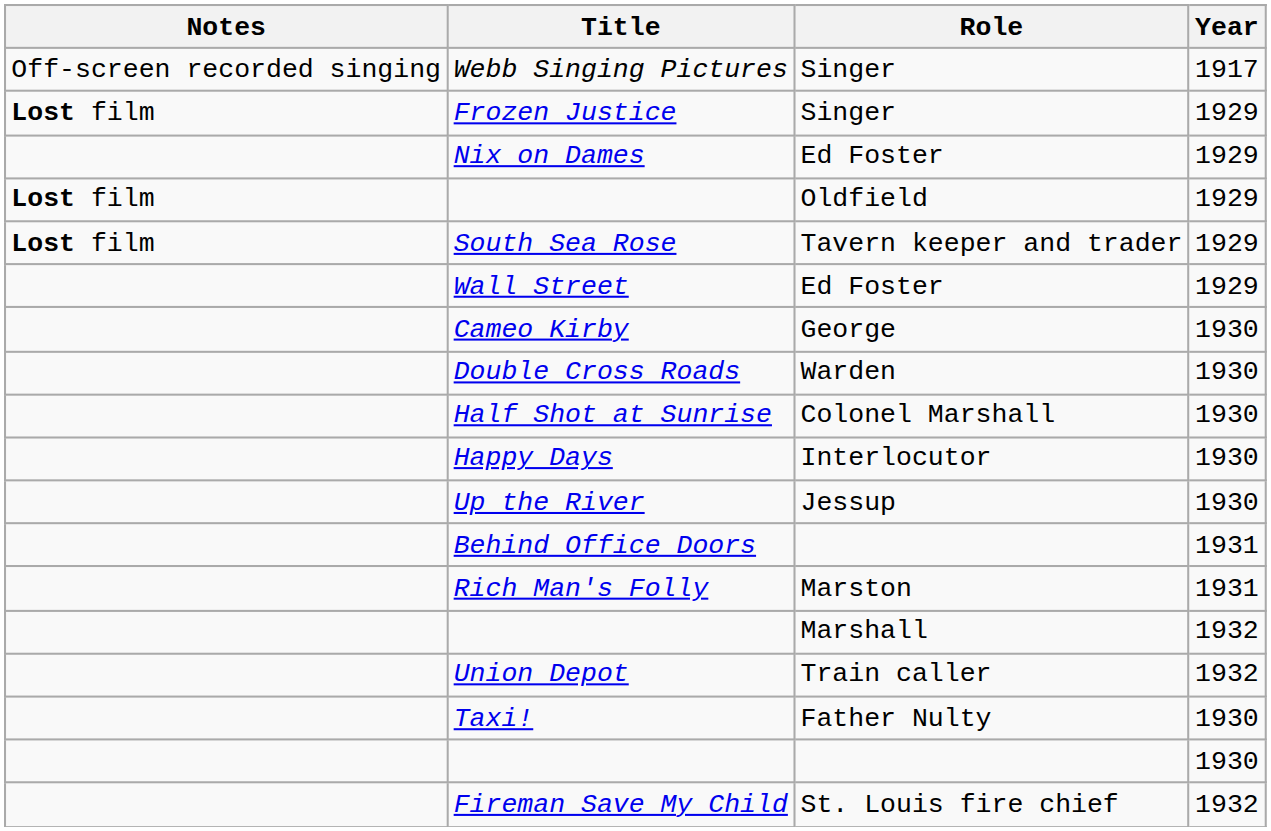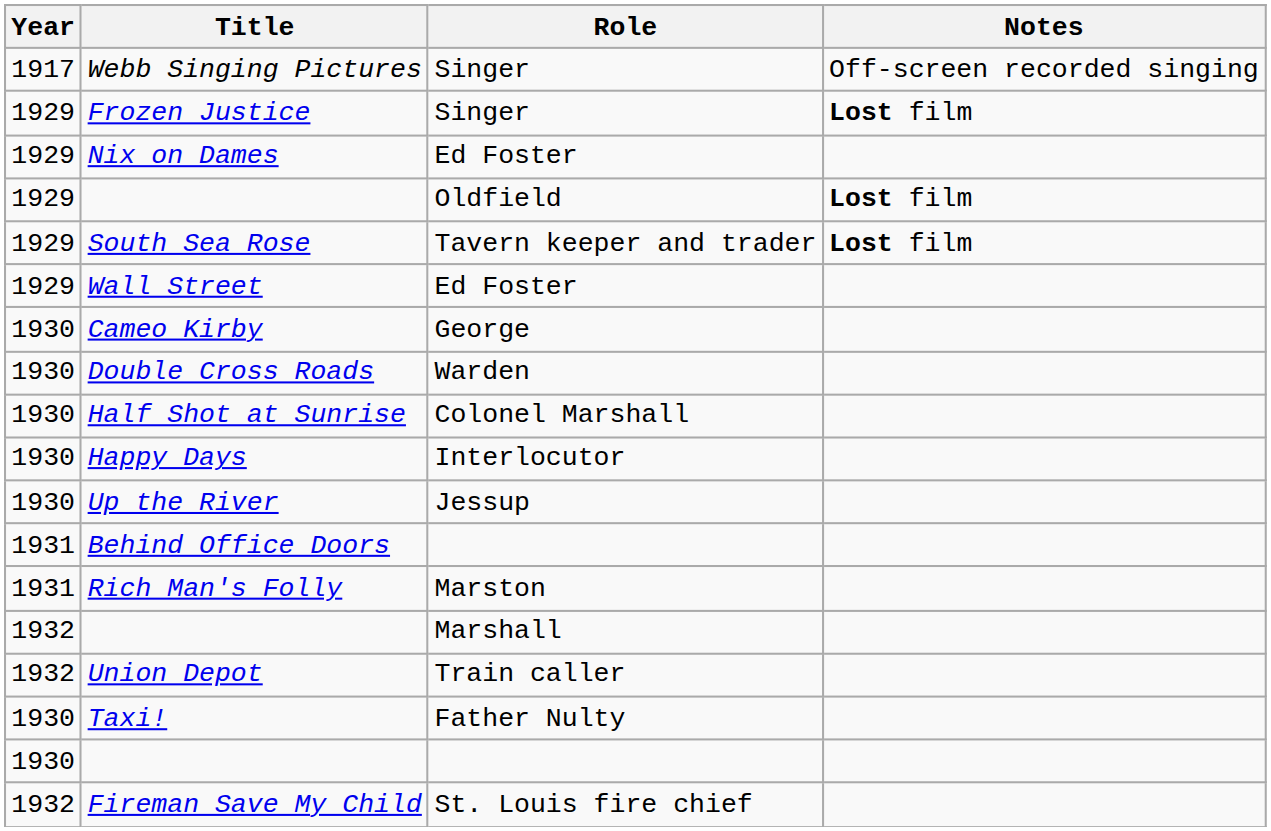 <table class="wikitable sortable">
 <tr>
-<th>Notes</th>
+<th>Year</th>
 <th>Title</th>
 <th>Role</th>
-<th>Year</th>
+<th>Notes</th>
 </tr>
 <tr>
-<td>Off-screen recorded singing</td>
+<td>1917</td>
 <td><em>Webb Singing Pictures</em></td>
 <td>Singer</td>
-<td>1917</td>
+<td>Off-screen recorded singing</td>
 </tr>
 <tr>
-<td><strong>Lost</strong> film</td>
+<td>1929</td>
 <td><em><a href='#'>Frozen Justice</a></em></td>
 <td>Singer</td>
-<td>1929</td>
+<td><strong>Lost</strong> film</td>
 </tr>
 <tr>
-<td></td>
+<td>1929</td>
 <td><em><a href='#'>Nix on Dames</a></em></td>
 <td>Ed Foster</td>
-<td>1929</td>
+<td></td>
 </tr>
 <tr>
-<td><strong>Lost</strong> film</td>
+<td>1929</td>
 <td><em></em></td>
 <td>Oldfield</td>
-<td>1929</td>
+<td><strong>Lost</strong> film</td>
 </tr>
 <tr>
-<td><strong>Lost</strong> film</td>
+<td>1929</td>
 <td><em><a href='#'>South Sea Rose</a></em></td>
 <td>Tavern keeper and trader</td>
-<td>1929</td>
+<td><strong>Lost</strong> film</td>
 </tr>
 <tr>
-<td></td>
+<td>1929</td>
 <td><em><a href='#'>Wall Street</a></em></td>
 <td>Ed Foster</td>
-<td>1929</td>
+<td></td>
 </tr>
 <tr>
-<td></td>
+<td>1930</td>
 <td><em><a href='#'>Cameo Kirby</a></em></td>
 <td>George</td>
-<td>1930</td>
+<td></td>
 </tr>
 <tr>
-<td></td>
+<td>1930</td>
 <td><em><a href='#'>Double Cross Roads</a></em></td>
 <td>Warden</td>
-<td>1930</td>
+<td></td>
 </tr>
 <tr>
-<td></td>
+<td>1930</td>
 <td><em><a href='#'>Half Shot at Sunrise</a></em></td>
 <td>Colonel Marshall</td>
-<td>1930</td>
+<td></td>
 </tr>
 <tr>
-<td></td>
+<td>1930</td>
 <td><em><a href='#'>Happy Days</a></em></td>
 <td>Interlocutor</td>
-<td>1930</td>
+<td></td>
 </tr>
 <tr>
-<td></td>
+<td>1930</td>
 <td><em><a href='#'>Up the River</a></em></td>
 <td>Jessup</td>
-<td>1930</td>
+<td></td>
 </tr>
 <tr>
-<td></td>
+<td>1931</td>
 <td><em><a href='#'>Behind Office Doors</a></em></td>
 <td></td>
-<td>1931</td>
+<td></td>
 </tr>
 <tr>
-<td></td>
+<td>1931</td>
 <td><em><a href='#'>Rich Man's Folly</a></em></td>
 <td>Marston</td>
-<td>1931</td>
+<td></td>
 </tr>
 <tr>
-<td></td>
+<td>1932</td>
 <td><em></em></td>
 <td>Marshall</td>
-<td>1932</td>
+<td></td>
 </tr>
 <tr>
-<td></td>
+<td>1932</td>
 <td><em><a href='#'>Union Depot</a></em></td>
 <td>Train caller</td>
-<td>1932</td>
+<td></td>
 </tr>
 <tr>
-<td></td>
+<td>1930</td>
 <td><em><a href='#'>Taxi!</a></em></td>
 <td>Father Nulty</td>
-<td>1930</td>
+<td></td>
 </tr>
 <tr>
-<td></td>
+<td>1930</td>
 <td><em></em></td>
 <td></td>
-<td>1930</td>
+<td></td>
 </tr>
 <tr>
-<td></td>
+<td>1932</td>
 <td><em><a href='#'>Fireman Save My Child</a></em></td>
 <td>St. Louis fire chief</td>
-<td>1932</td>
+<td></td>
 </tr>
 </table>
